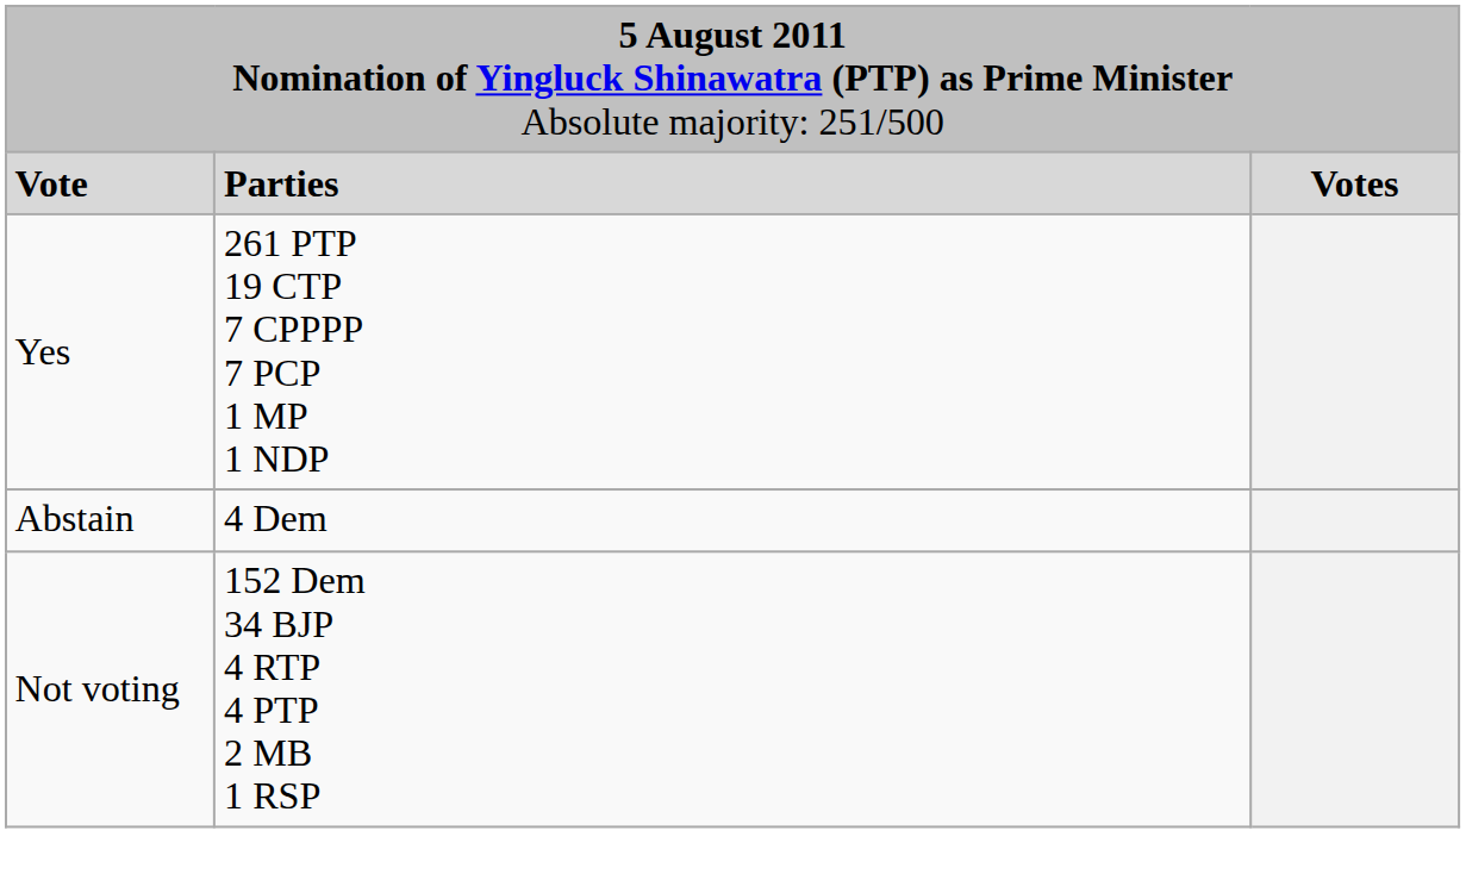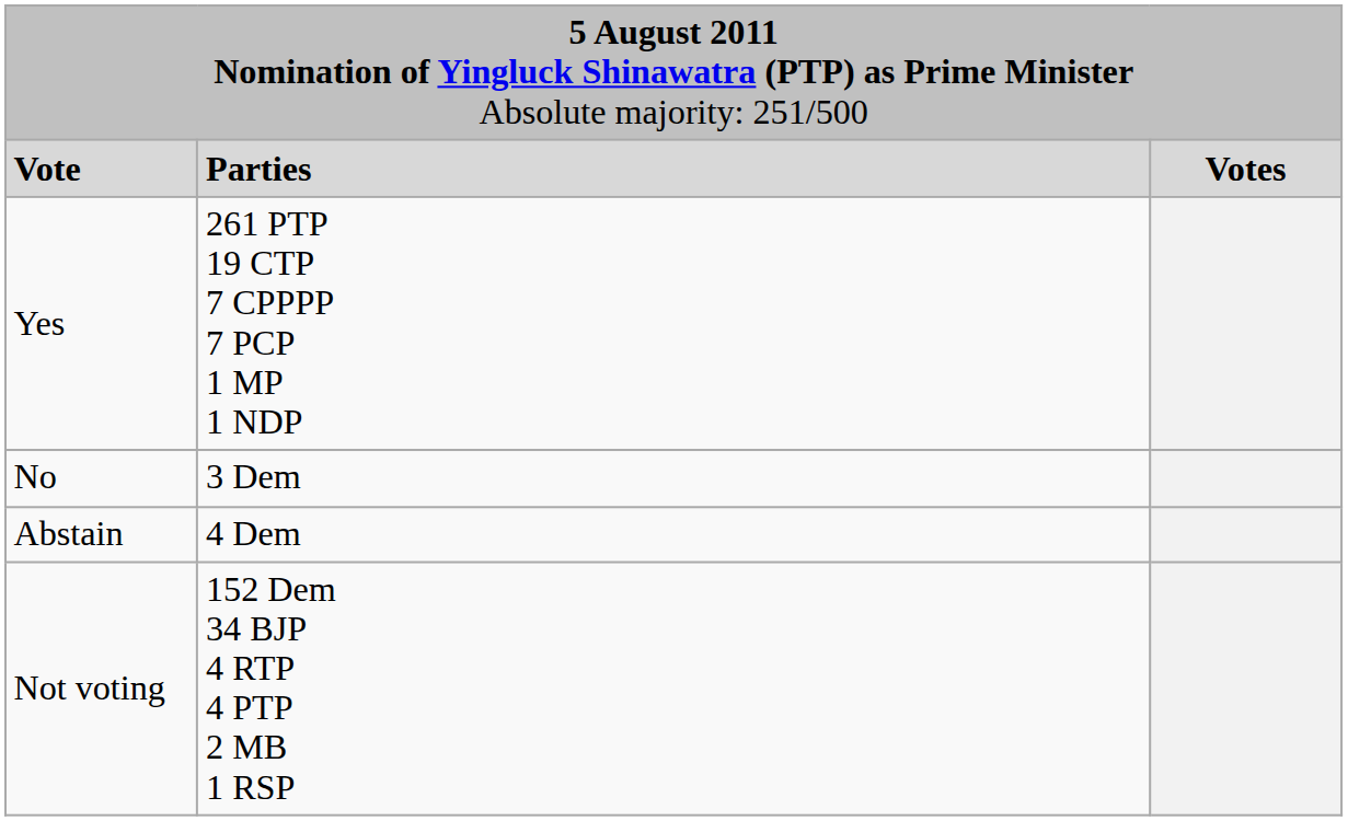 <table class="wikitable">
 <tr>
 <td bgcolor="#c0c0c0" colspan="3" align="center"><strong>5 August 2011<br>Nomination of <a href='#'>Yingluck Shinawatra</a> (PTP) as Prime Minister</strong><br>Absolute majority: 251/500</td>
 </tr>
 <tr bgcolor="#d8d8d8">
 <td width="80"><strong>Vote</strong></td>
 <td width="425"><strong>Parties</strong></td>
 <td width="80" align="center"><strong>Votes</strong></td>
 </tr>
 <tr>
 <td>Yes</td>
 <td>261 PTP<br>19 CTP<br>7 CPPPP<br>   7 PCP<br>1 MP<br>1 NDP</td>
 <th></th>
 </tr>
 <tr>
+<td>No</td>
+<td>3 Dem</td>
+<th></th>
+</tr>
+<tr>
 <td>Abstain</td>
 <td>4 Dem</td>
 <th></th>
 </tr>
 <tr>
 <td>Not voting</td>
 <td>152 Dem<br>34 BJP<br>4 RTP<br>4 PTP<br>2 MB<br>1 RSP</td>
 <th></th>
 </tr>
 </table>
